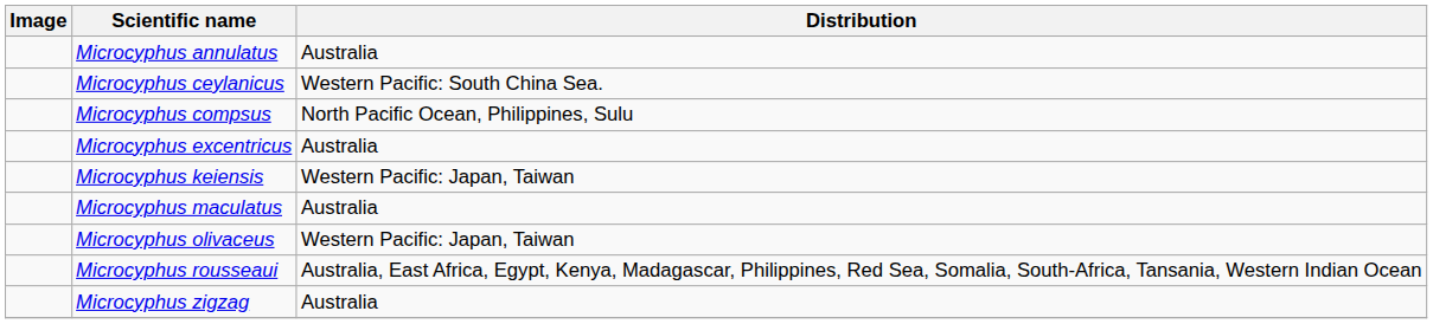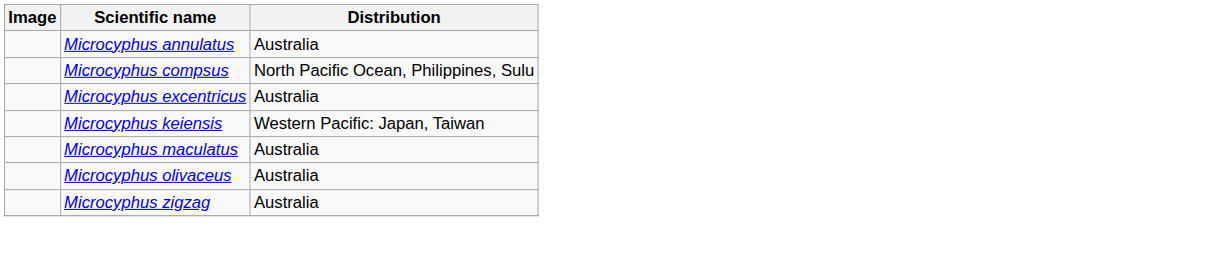 <table class="wikitable">
 <tr>
 <th>Image</th>
 <th>Scientific name</th>
 <th>Distribution</th>
 </tr>
 <tr>
 <td></td>
 <td><em><a href='#'>Microcyphus annulatus</a></em> </td>
 <td>Australia</td>
-</tr>
-<tr>
-<td></td>
-<td><em><a href='#'>Microcyphus ceylanicus</a></em> </td>
-<td>Western Pacific: South China Sea.</td>
 </tr>
 <tr>
 <td></td>
 <td><em><a href='#'>Microcyphus compsus</a></em> </td>
 <td>North Pacific Ocean, Philippines, Sulu</td>
 </tr>
 <tr>
 <td></td>
 <td><em><a href='#'>Microcyphus excentricus</a></em> </td>
 <td>Australia</td>
 </tr>
 <tr>
 <td></td>
 <td><em><a href='#'>Microcyphus keiensis</a></em> </td>
 <td>Western Pacific: Japan, Taiwan</td>
 </tr>
 <tr>
 <td></td>
 <td><em><a href='#'>Microcyphus maculatus</a></em> </td>
 <td>Australia</td>
 </tr>
 <tr>
 <td></td>
 <td><em><a href='#'>Microcyphus olivaceus</a></em> </td>
-<td>Western Pacific: Japan, Taiwan</td>
-</tr>
-<tr>
-<td></td>
-<td><em><a href='#'>Microcyphus rousseaui</a></em> </td>
-<td>Australia, East Africa, Egypt, Kenya, Madagascar, Philippines, Red Sea, Somalia, South-Africa, Tansania, Western Indian Ocean</td>
+<td>Australia</td>
 </tr>
 <tr>
 <td></td>
 <td><em><a href='#'>Microcyphus zigzag</a></em> </td>
 <td>Australia</td>
 </tr>
 <tr>
 </tr>
 </table>
